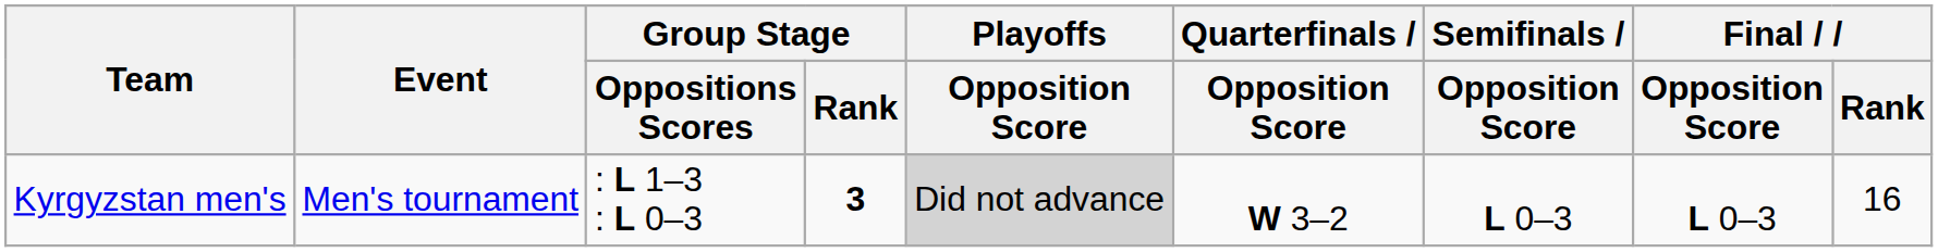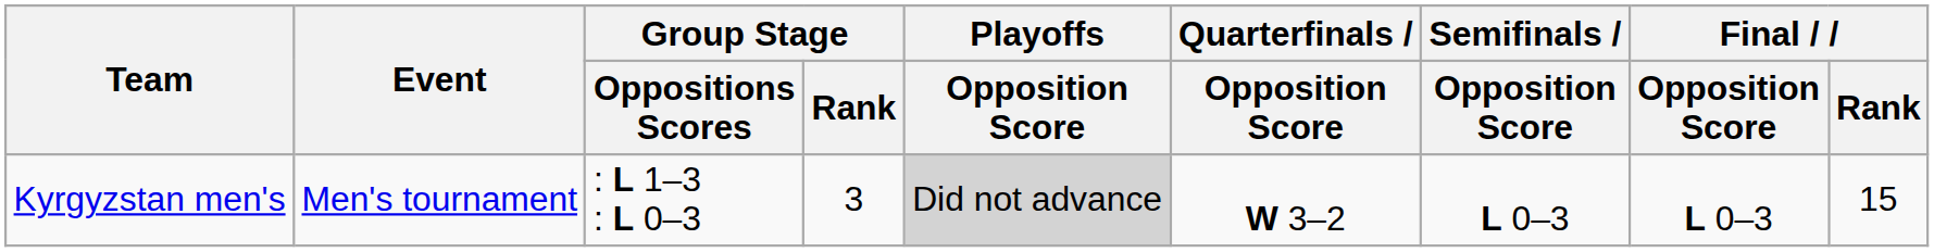 <table class=wikitable style="font-size:90%; text-align:center;">
 <tr>
 <th rowspan=2>Team</th>
 <th rowspan=2>Event</th>
 <th colspan=2>Group Stage</th>
 <th>Playoffs</th>
 <th>Quarterfinals / </th>
 <th>Semifinals / </th>
 <th colspan=2>Final /  / </th>
 </tr>
 <tr>
 <th>Oppositions<br>Scores</th>
 <th>Rank</th>
 <th>Opposition<br>Score</th>
 <th>Opposition<br>Score</th>
 <th>Opposition<br>Score</th>
 <th>Opposition<br>Score</th>
 <th>Rank</th>
 </tr>
 <tr>
 <td align=left><a href='#'>Kyrgyzstan men's</a></td>
 <td align=left><a href='#'>Men's tournament</a></td>
 <td align=left>: <strong>L</strong> 1–3<br>: <strong>L</strong> 0–3</td>
-<td><strong>3</strong></td>
+<td>3</td>
 <td style="background: lightgrey;">Did not advance</td>
 <td><br><strong>W</strong> 3–2</td>
 <td><br><strong>L</strong> 0–3</td>
 <td><br><strong>L</strong> 0–3</td>
-<td>16</td>
+<td>15</td>
 </tr>
 </table>
